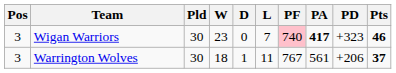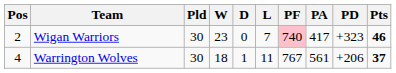 <table class="wikitable" style="text-align:center;">
 <tr>
 <th style="width:20px;" abbr="Position">Pos</th>
 <th style="width:175px;">Team</th>
 <th style="width:20px;" abbr="Played">Pld</th>
 <th style="width:20px;" abbr="Won">W</th>
 <th style="width:20px;" abbr="Drawn">D</th>
 <th style="width:20px;" abbr="Lost">L</th>
 <th style="width:25px;" abbr="Points for">PF</th>
 <th style="width:25px;" abbr="Points against">PA</th>
 <th style="width:25px;" abbr="Points difference">PD</th>
 <th style="width:20px;" abbr="Points">Pts</th>
 </tr>
 <tr>
-<td>3</td>
+<td>2</td>
 <td style="text-align:left;"> <a href='#'>Wigan Warriors</a></td>
 <td>30</td>
 <td>23</td>
 <td>0</td>
 <td>7</td>
 <td style="background: pink;">740</td>
-<td><strong>417</strong></td>
+<td>417</td>
 <td>+323</td>
 <td><strong>46</strong></td>
 </tr>
 <tr>
-<td>3</td>
+<td>4</td>
 <td style="text-align:left"> <a href='#'>Warrington Wolves</a></td>
 <td>30</td>
 <td>18</td>
 <td>1</td>
 <td>11</td>
 <td>767</td>
 <td>561</td>
 <td>+206</td>
 <td><strong>37</strong></td>
 </tr>
 </table>
